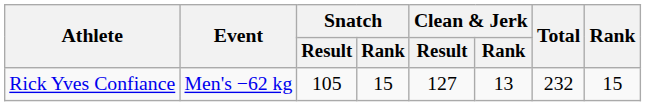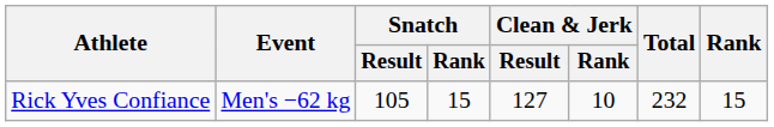 <table class="wikitable" style="font-size:90%">
 <tr>
 <th rowspan="2">Athlete</th>
 <th rowspan="2">Event</th>
 <th colspan="2">Snatch</th>
 <th colspan="2">Clean & Jerk</th>
 <th rowspan="2">Total</th>
 <th rowspan="2">Rank</th>
 </tr>
 <tr style="font-size:95%">
 <th>Result</th>
 <th>Rank</th>
 <th>Result</th>
 <th>Rank</th>
 </tr>
 <tr align=center>
 <td align=left><a href='#'>Rick Yves Confiance</a></td>
 <td align=left><a href='#'>Men's −62 kg</a></td>
 <td>105</td>
 <td>15</td>
 <td>127</td>
-<td>13</td>
+<td>10</td>
 <td>232</td>
 <td>15</td>
 </tr>
 </table>
